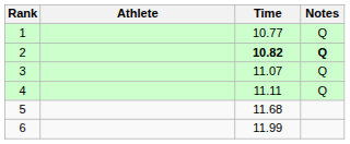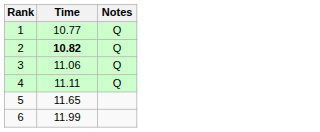 <table class="wikitable" style="text-align:center">
 <tr>
 <th width=40>Rank</th>
-<th width=250>Athlete</th>
 <th width=80>Time</th>
 <th width=50>Notes</th>
 </tr>
 <tr bgcolor="ccffcc">
 <td>1</td>
-<td align=left></td>
 <td>10.77</td>
 <td>Q</td>
 </tr>
 <tr bgcolor="ccffcc">
 <td>2</td>
-<td align=left></td>
 <td><strong>10.82</strong></td>
-<td><strong>Q</strong></td>
+<td>Q</td>
 </tr>
 <tr bgcolor="ccffcc">
 <td>3</td>
-<td align=left></td>
-<td>11.07</td>
+<td>11.06</td>
 <td>Q</td>
 </tr>
 <tr bgcolor="ccffcc">
 <td>4</td>
-<td align=left></td>
 <td>11.11</td>
 <td>Q</td>
 </tr>
 <tr>
 <td>5</td>
-<td align=left></td>
-<td>11.68</td>
+<td>11.65</td>
 <td></td>
 </tr>
 <tr>
 <td>6</td>
-<td align=left></td>
 <td>11.99</td>
 <td></td>
 </tr>
 </table>
